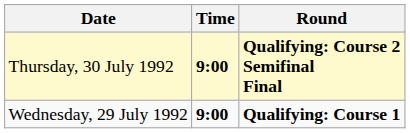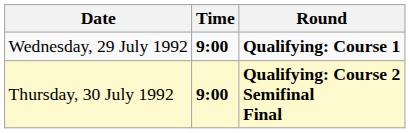 <table class="wikitable">
 <tr>
 <th>Date</th>
 <th>Time</th>
 <th>Round</th>
 </tr>
+<tr>
+<td>Wednesday, 29 July 1992</td>
+<td><strong>9:00</strong></td>
+<td><strong>Qualifying: Course 1</strong></td>
+</tr>
 <tr style=background:lemonchiffon>
 <td>Thursday, 30 July 1992</td>
 <td><strong>9:00</strong></td>
 <td><strong>Qualifying: Course 2</strong><br><strong>Semifinal</strong><br><strong>Final</strong></td>
 </tr>
-<tr>
-<td>Wednesday, 29 July 1992</td>
-<td><strong>9:00</strong></td>
-<td><strong>Qualifying: Course 1</strong></td>
-</tr>
 </table>
